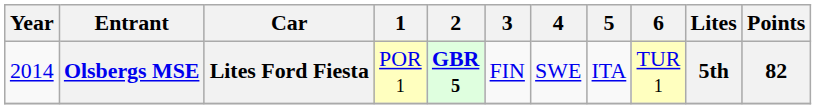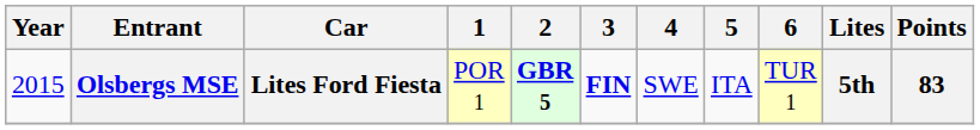 <table class="wikitable" border="1" style="text-align:center; font-size:90%;">
 <tr valign="top">
 <th>Year</th>
 <th>Entrant</th>
 <th>Car</th>
 <th>1</th>
 <th>2</th>
 <th>3</th>
 <th>4</th>
 <th>5</th>
 <th>6</th>
 <th>Lites</th>
 <th>Points</th>
 </tr>
 <tr>
-<td><a href='#'>2014</a></td>
+<td><a href='#'>2015</a></td>
 <th><a href='#'>Olsbergs MSE</a></th>
 <th>Lites Ford Fiesta</th>
 <td style="background:#FFFFBF;"><a href='#'>POR</a><br><small>1</small></td>
 <td style="background:#DFFFDF;"><strong><a href='#'>GBR</a><br><small>5</small></strong></td>
-<td><a href='#'>FIN</a><br></td>
+<td><strong><a href='#'>FIN</a><br></strong></td>
 <td><a href='#'>SWE</a><br></td>
 <td><a href='#'>ITA</a><br></td>
 <td style="background:#FFFFBF;"><a href='#'>TUR</a><br><small>1</small></td>
 <th>5th</th>
-<th>82</th>
+<th>83</th>
 </tr>
 <tr>
 </tr>
 </table>
